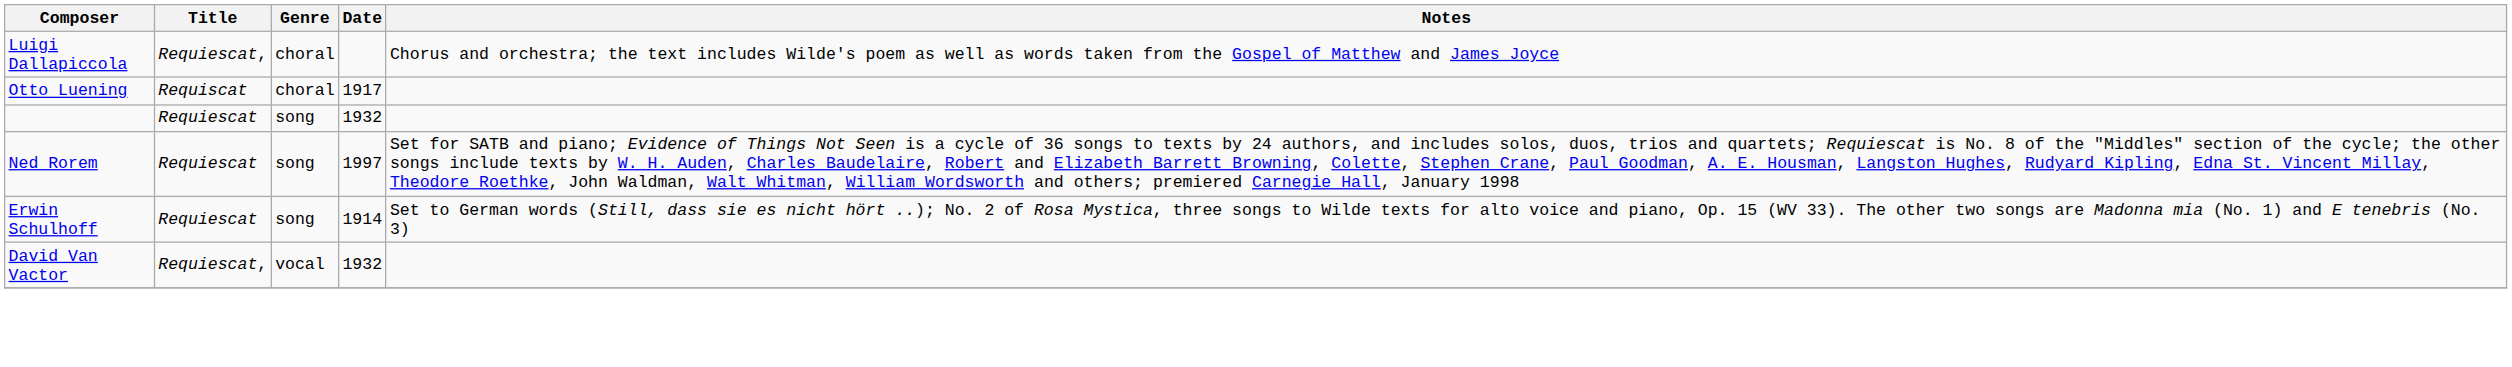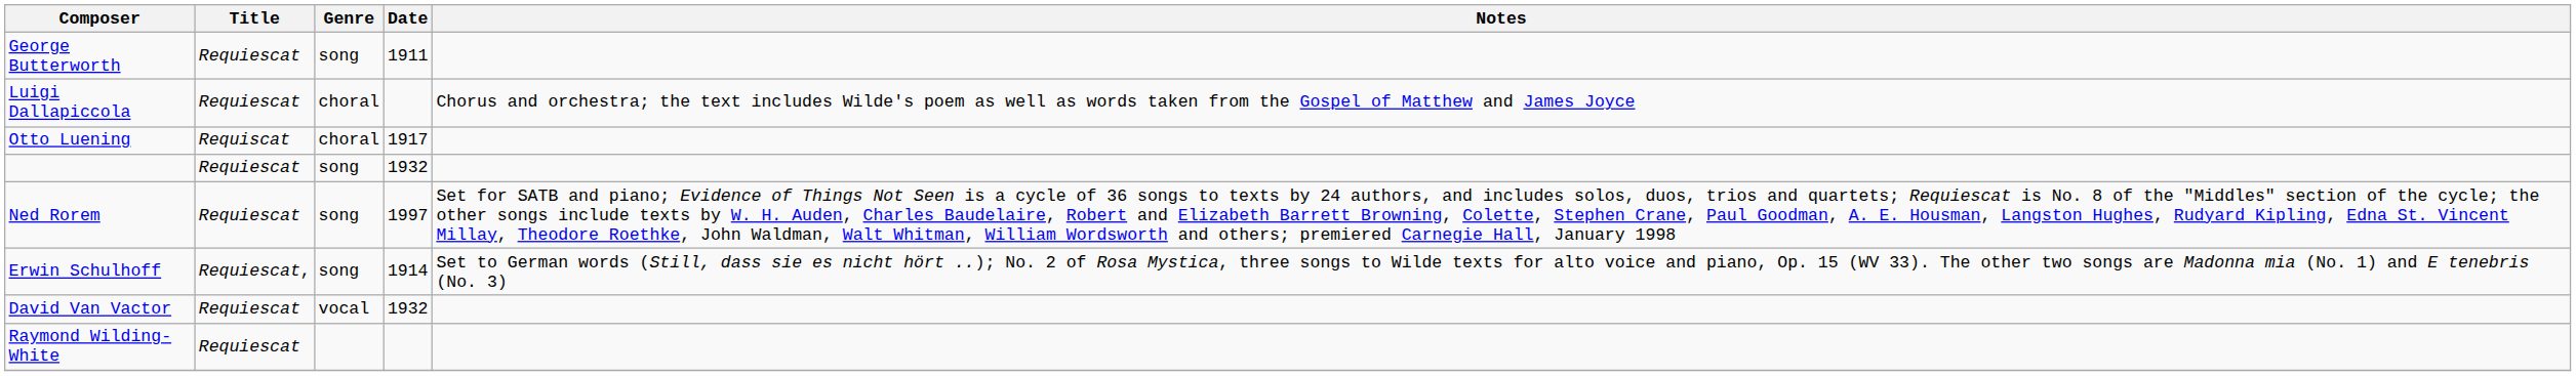 <table class="wikitable sortable" style="text-align: left">
 <tr>
 <th>Composer</th>
 <th>Title</th>
 <th>Genre</th>
 <th>Date</th>
 <th>Notes</th>
 </tr>
 <tr>
+<td><a href='#'>George Butterworth</a></td>
+<td><em>Requiescat</em></td>
+<td>song</td>
+<td>1911</td>
+<td></td>
+</tr>
+<tr>
 <td><a href='#'>Luigi Dallapiccola</a></td>
-<td><em>Requiescat</em>, </td>
+<td><em>Requiescat</em></td>
 <td>choral</td>
 <td></td>
 <td>Chorus and orchestra; the text includes Wilde's poem as well as words taken from the <a href='#'>Gospel of Matthew</a> and <a href='#'>James Joyce</a></td>
 </tr>
 <tr>
 <td><a href='#'>Otto Luening</a></td>
 <td><em>Requiscat</em></td>
 <td>choral</td>
 <td>1917</td>
 <td></td>
 </tr>
 <tr>
 <td></td>
 <td><em>Requiescat</em></td>
 <td>song</td>
 <td>1932</td>
 <td></td>
 </tr>
 <tr>
 <td><a href='#'>Ned Rorem</a></td>
 <td><em>Requiescat</em></td>
 <td>song</td>
 <td>1997</td>
 <td>Set for SATB and piano; <em>Evidence of Things Not Seen</em> is a cycle of 36 songs to texts by 24 authors, and includes solos, duos, trios and quartets; <em>Requiescat</em> is No. 8 of the "Middles" section of the cycle; the other songs include texts by <a href='#'>W. H. Auden</a>, <a href='#'>Charles Baudelaire</a>, <a href='#'>Robert</a> and <a href='#'>Elizabeth Barrett Browning</a>, <a href='#'>Colette</a>, <a href='#'>Stephen Crane</a>, <a href='#'>Paul Goodman</a>, <a href='#'>A. E. Housman</a>, <a href='#'>Langston Hughes</a>, <a href='#'>Rudyard Kipling</a>, <a href='#'>Edna St. Vincent Millay</a>, <a href='#'>Theodore Roethke</a>, John Waldman, <a href='#'>Walt Whitman</a>, <a href='#'>William Wordsworth</a> and others; premiered <a href='#'>Carnegie Hall</a>, January 1998</td>
 </tr>
 <tr>
 <td><a href='#'>Erwin Schulhoff</a></td>
-<td><em>Requiescat</em></td>
+<td><em>Requiescat</em>, </td>
 <td>song</td>
 <td>1914</td>
 <td>Set to German words (<em>Still, dass sie es nicht hört ..</em>); No. 2 of <em>Rosa Mystica</em>, three songs to Wilde texts for alto voice and piano, Op. 15 (WV 33).  The other two songs are <em>Madonna mia</em> (No. 1) and <em>E tenebris</em> (No. 3)</td>
 </tr>
 <tr>
 <td><a href='#'>David Van Vactor</a></td>
-<td><em>Requiescat</em>, </td>
+<td><em>Requiescat</em></td>
 <td>vocal</td>
 <td>1932</td>
 <td></td>
 </tr>
 <tr>
+<td><a href='#'>Raymond Wilding-White</a></td>
+<td><em>Requiescat</em></td>
+<td></td>
+<td></td>
+<td></td>
+</tr>
+<tr>
 </tr>
 </table>
